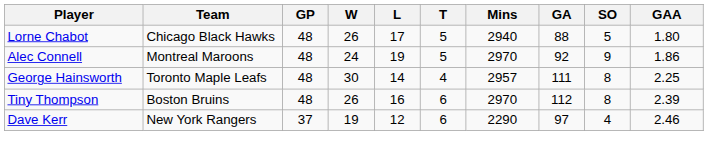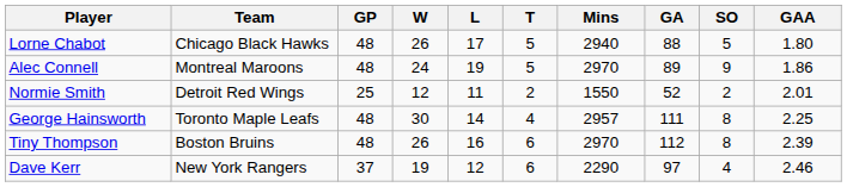 <table class="wikitable sortable">
 <tr>
 <th bgcolor="#DDDDFF" style="width:10em" class="unsortable">Player</th>
 <th bgcolor="#DDDDFF" style="width:10em" class="unsortable">Team</th>
 <th bgcolor="#DDDDFF" style="width:3em">GP</th>
 <th bgcolor="#DDDDFF" style="width:3em">W</th>
 <th bgcolor="#DDDDFF" style="width:3em">L</th>
 <th bgcolor="#DDDDFF" style="width:3em">T</th>
 <th bgcolor="#DDDDFF" style="width:5em">Mins</th>
 <th bgcolor="#DDDDFF" style="width:3em">GA</th>
 <th bgcolor="#DDDDFF" style="width:3em">SO</th>
 <th bgcolor="#DDDDFF" style="width:5em">GAA</th>
 </tr>
 <tr align="center">
 <td align="left"><a href='#'>Lorne Chabot</a></td>
 <td align="left">Chicago Black Hawks</td>
 <td>48</td>
 <td>26</td>
 <td>17</td>
 <td>5</td>
 <td>2940</td>
 <td>88</td>
 <td>5</td>
 <td>1.80</td>
 </tr>
 <tr align="center">
 <td align="left"><a href='#'>Alec Connell</a></td>
 <td align="left">Montreal Maroons</td>
 <td>48</td>
 <td>24</td>
 <td>19</td>
 <td>5</td>
 <td>2970</td>
-<td>92</td>
+<td>89</td>
 <td>9</td>
 <td>1.86</td>
+</tr>
+<tr align="center">
+<td align="left"><a href='#'>Normie Smith</a></td>
+<td align="left">Detroit Red Wings</td>
+<td>25</td>
+<td>12</td>
+<td>11</td>
+<td>2</td>
+<td>1550</td>
+<td>52</td>
+<td>2</td>
+<td>2.01</td>
 </tr>
 <tr align="center">
 <td align="left"><a href='#'>George Hainsworth</a></td>
 <td align="left">Toronto Maple Leafs</td>
 <td>48</td>
 <td>30</td>
 <td>14</td>
 <td>4</td>
 <td>2957</td>
 <td>111</td>
 <td>8</td>
 <td>2.25</td>
 </tr>
 <tr align="center">
 <td align="left"><a href='#'>Tiny Thompson</a></td>
 <td align="left">Boston Bruins</td>
 <td>48</td>
 <td>26</td>
 <td>16</td>
 <td>6</td>
 <td>2970</td>
 <td>112</td>
 <td>8</td>
 <td>2.39</td>
 </tr>
 <tr align="center">
 <td align="left"><a href='#'>Dave Kerr</a></td>
 <td align="left">New York Rangers</td>
 <td>37</td>
 <td>19</td>
 <td>12</td>
 <td>6</td>
 <td>2290</td>
 <td>97</td>
 <td>4</td>
 <td>2.46</td>
 </tr>
 </table>
